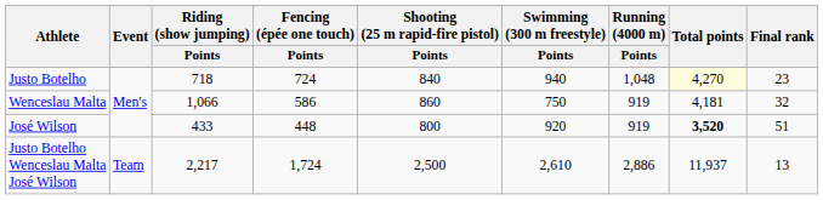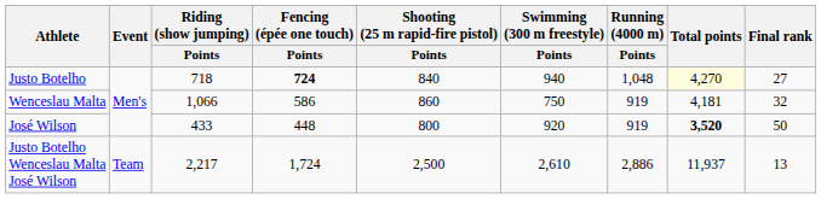 <table class="wikitable" style="font-size:90%">
 <tr>
 <th rowspan="2">Athlete</th>
 <th rowspan="2">Event</th>
 <th>Riding<br><span>(show jumping)</span></th>
 <th>Fencing<br><span>(épée one touch)</span></th>
 <th>Shooting<br><span>(25 m rapid-fire pistol)</span></th>
 <th>Swimming<br><span>(300 m freestyle)</span></th>
 <th>Running<br><span>(4000 m)</span></th>
 <th rowspan=2>Total points</th>
 <th rowspan=2>Final rank</th>
 </tr>
 <tr style="font-size:95%">
 <th>Points</th>
 <th>Points</th>
 <th>Points</th>
 <th>Points</th>
 <th>Points</th>
 </tr>
 <tr align=center>
 <td align=left><a href='#'>Justo Botelho</a></td>
 <td align=left rowspan=3><a href='#'>Men's</a></td>
 <td>718</td>
-<td>724</td>
+<td><strong>724</strong></td>
 <td>840</td>
 <td>940</td>
 <td>1,048</td>
 <td style="background: lightyellow;">4,270</td>
-<td>23</td>
+<td>27</td>
 </tr>
 <tr align=center>
 <td align=left><a href='#'>Wenceslau Malta</a></td>
 <td>1,066</td>
 <td>586</td>
 <td>860</td>
 <td>750</td>
 <td>919</td>
 <td>4,181</td>
 <td>32</td>
 </tr>
 <tr align=center>
 <td align=left><a href='#'>José Wilson</a></td>
 <td>433</td>
 <td>448</td>
 <td>800</td>
 <td>920</td>
 <td>919</td>
 <td><strong>3,520</strong></td>
-<td>51</td>
+<td>50</td>
 </tr>
 <tr align=center>
 <td align=left><a href='#'>Justo Botelho</a><br><a href='#'>Wenceslau Malta</a><br><a href='#'>José Wilson</a></td>
 <td align=left rowspan=3><a href='#'>Team</a></td>
 <td>2,217</td>
 <td>1,724</td>
 <td>2,500</td>
 <td>2,610</td>
 <td>2,886</td>
 <td>11,937</td>
 <td>13</td>
 </tr>
 </table>
